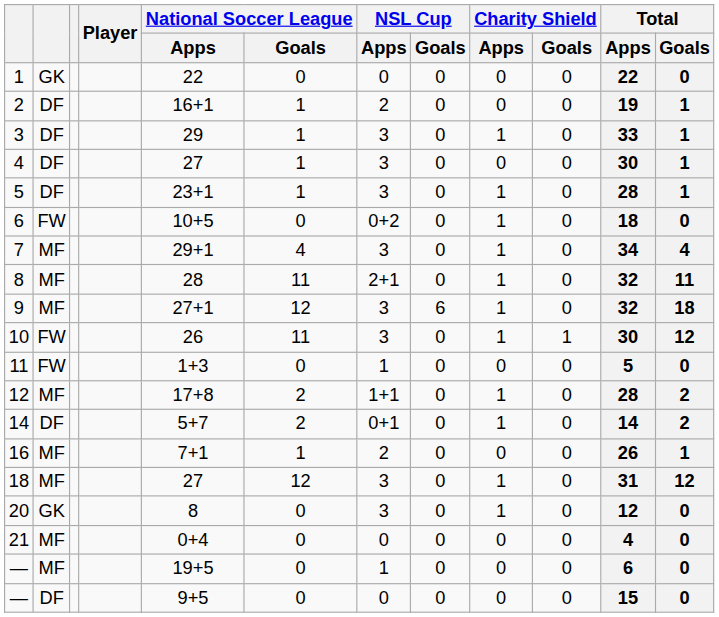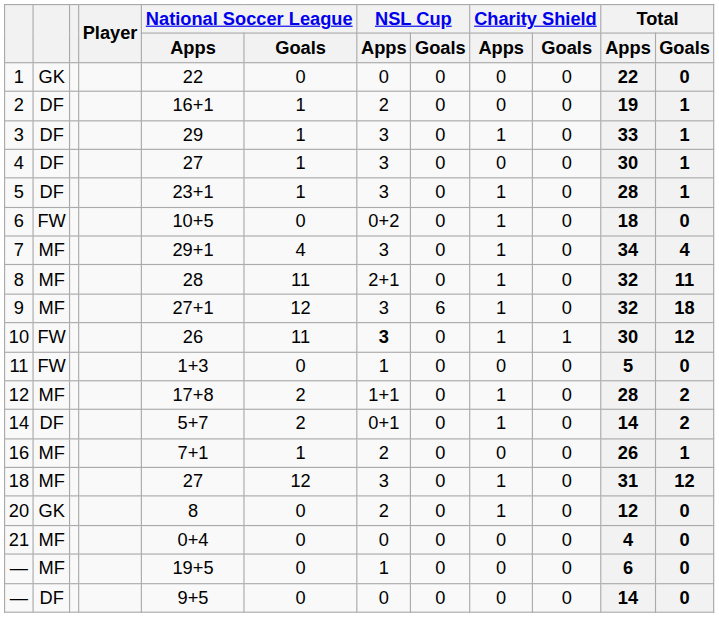 <table class="wikitable sortable" style="text-align:center">
 <tr>
 <th rowspan="2"></th>
 <th rowspan="2"></th>
 <th rowspan="2"></th>
 <th rowspan="2">Player</th>
 <th colspan="2"><a href='#'>National Soccer League</a></th>
 <th colspan="2"><a href='#'>NSL Cup</a></th>
 <th colspan="2"><a href='#'>Charity Shield</a></th>
 <th colspan="2">Total</th>
 </tr>
 <tr>
 <th>Apps</th>
 <th>Goals</th>
 <th>Apps</th>
 <th>Goals</th>
 <th>Apps</th>
 <th>Goals</th>
 <th>Apps</th>
 <th>Goals</th>
 </tr>
 <tr>
 <td>1</td>
 <td>GK</td>
 <td></td>
 <td align="left"><br></td>
 <td>22</td>
 <td>0<br></td>
 <td>0</td>
 <td>0<br></td>
 <td>0</td>
 <td>0<br></td>
 <th>22</th>
 <th>0</th>
 </tr>
 <tr>
 <td>2</td>
 <td>DF</td>
 <td></td>
 <td align="left"><br></td>
 <td>16+1</td>
 <td>1<br></td>
 <td>2</td>
 <td>0<br></td>
 <td>0</td>
 <td>0<br></td>
 <th>19</th>
 <th>1</th>
 </tr>
 <tr>
 <td>3</td>
 <td>DF</td>
 <td></td>
 <td align="left"><br></td>
 <td>29</td>
 <td>1<br></td>
 <td>3</td>
 <td>0<br></td>
 <td>1</td>
 <td>0<br></td>
 <th>33</th>
 <th>1</th>
 </tr>
 <tr>
 <td>4</td>
 <td>DF</td>
 <td></td>
 <td align="left"><br></td>
 <td>27</td>
 <td>1<br></td>
 <td>3</td>
 <td>0<br></td>
 <td>0</td>
 <td>0<br></td>
 <th>30</th>
 <th>1</th>
 </tr>
 <tr>
 <td>5</td>
 <td>DF</td>
 <td></td>
 <td align="left"><br></td>
 <td>23+1</td>
 <td>1<br></td>
 <td>3</td>
 <td>0<br></td>
 <td>1</td>
 <td>0<br></td>
 <th>28</th>
 <th>1</th>
 </tr>
 <tr>
 <td>6</td>
 <td>FW</td>
 <td></td>
 <td align="left"><br></td>
 <td>10+5</td>
 <td>0<br></td>
 <td>0+2</td>
 <td>0<br></td>
 <td>1</td>
 <td>0<br></td>
 <th>18</th>
 <th>0</th>
 </tr>
 <tr>
 <td>7</td>
 <td>MF</td>
 <td></td>
 <td align="left"><br></td>
 <td>29+1</td>
 <td>4<br></td>
 <td>3</td>
 <td>0<br></td>
 <td>1</td>
 <td>0<br></td>
 <th>34</th>
 <th>4</th>
 </tr>
 <tr>
 <td>8</td>
 <td>MF</td>
 <td></td>
 <td align="left"><br></td>
 <td>28</td>
 <td>11<br></td>
 <td>2+1</td>
 <td>0<br></td>
 <td>1</td>
 <td>0<br></td>
 <th>32</th>
 <th>11</th>
 </tr>
 <tr>
 <td>9</td>
 <td>MF</td>
 <td></td>
 <td align="left"><br></td>
 <td>27+1</td>
 <td>12<br></td>
 <td>3</td>
 <td>6<br></td>
 <td>1</td>
 <td>0<br></td>
 <th>32</th>
 <th>18</th>
 </tr>
 <tr>
 <td>10</td>
 <td>FW</td>
 <td></td>
 <td align="left"><br></td>
 <td>26</td>
 <td>11<br></td>
-<td>3</td>
+<td><strong>3</strong></td>
 <td>0<br></td>
 <td>1</td>
 <td>1<br></td>
 <th>30</th>
 <th>12</th>
 </tr>
 <tr>
 <td>11</td>
 <td>FW</td>
 <td></td>
 <td align="left"><br></td>
 <td>1+3</td>
 <td>0<br></td>
 <td>1</td>
 <td>0<br></td>
 <td>0</td>
 <td>0<br></td>
 <th>5</th>
 <th>0</th>
 </tr>
 <tr>
 <td>12</td>
 <td>MF</td>
 <td></td>
 <td align="left"><br></td>
 <td>17+8</td>
 <td>2<br></td>
 <td>1+1</td>
 <td>0<br></td>
 <td>1</td>
 <td>0<br></td>
 <th>28</th>
 <th>2</th>
 </tr>
 <tr>
 <td>14</td>
 <td>DF</td>
 <td></td>
 <td align="left"><br></td>
 <td>5+7</td>
 <td>2<br></td>
 <td>0+1</td>
 <td>0<br></td>
 <td>1</td>
 <td>0<br></td>
 <th>14</th>
 <th>2</th>
 </tr>
 <tr>
 <td>16</td>
 <td>MF</td>
 <td></td>
 <td align="left"><br></td>
 <td>7+1</td>
 <td>1<br></td>
 <td>2</td>
 <td>0<br></td>
 <td>0</td>
 <td>0<br></td>
 <th>26</th>
 <th>1</th>
 </tr>
 <tr>
 <td>18</td>
 <td>MF</td>
 <td></td>
 <td align="left"><br></td>
 <td>27</td>
 <td>12<br></td>
 <td>3</td>
 <td>0<br></td>
 <td>1</td>
 <td>0<br></td>
 <th>31</th>
 <th>12</th>
 </tr>
 <tr>
 <td>20</td>
 <td>GK</td>
 <td></td>
 <td align="left"><br></td>
 <td>8</td>
 <td>0<br></td>
-<td>3</td>
+<td>2</td>
 <td>0<br></td>
 <td>1</td>
 <td>0<br></td>
 <th>12</th>
 <th>0</th>
 </tr>
 <tr>
 <td>21</td>
 <td>MF</td>
 <td></td>
 <td align="left"><br></td>
 <td>0+4</td>
 <td>0<br></td>
 <td>0</td>
 <td>0<br></td>
 <td>0</td>
 <td>0<br></td>
 <th>4</th>
 <th>0</th>
 </tr>
 <tr>
 <td>—</td>
 <td>MF</td>
 <td></td>
 <td align="left"><br></td>
 <td>19+5</td>
 <td>0<br></td>
 <td>1</td>
 <td>0<br></td>
 <td>0</td>
 <td>0<br></td>
 <th>6</th>
 <th>0</th>
 </tr>
 <tr>
 <td>—</td>
 <td>DF</td>
 <td></td>
 <td align="left"><br></td>
 <td>9+5</td>
 <td>0<br></td>
 <td>0</td>
 <td>0<br></td>
 <td>0</td>
 <td>0<br></td>
-<th>15</th>
+<th>14</th>
 <th>0</th>
 </tr>
 </table>
